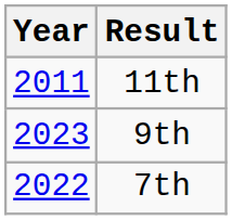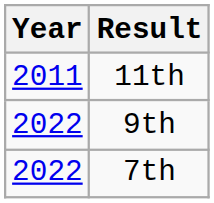 <table class="wikitable" style="text-align:center">
 <tr>
 <th>Year</th>
 <th>Result</th>
 </tr>
 <tr>
 <td><a href='#'>2011</a></td>
 <td>11th</td>
 </tr>
 <tr>
-<td><a href='#'>2023</a></td>
+<td><a href='#'>2022</a></td>
 <td>9th</td>
 </tr>
 <tr>
 <td><a href='#'>2022</a></td>
 <td>7th</td>
 </tr>
 </table>
